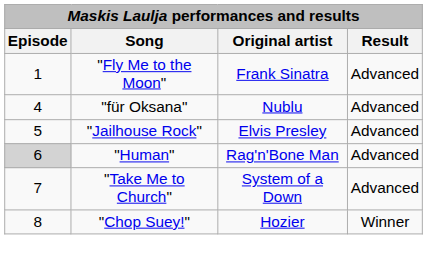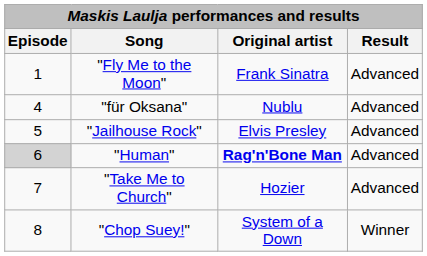 <table class="wikitable collapsible collapsed" style="width:70%; margin:1em auto 1em auto; text-align:center;">
 <tr>
 <th colspan="4" style="background:#BFBFBF;"><em>Maskis Laulja</em> performances and results</th>
 </tr>
 <tr>
 <th scope="col">Episode</th>
 <th scope="col">Song</th>
 <th scope="col">Original artist</th>
 <th scope="col">Result</th>
 </tr>
 <tr>
 <td>1</td>
 <td>"<a href='#'>Fly Me to the Moon</a>"</td>
 <td><a href='#'>Frank Sinatra</a></td>
 <td>Advanced</td>
 </tr>
 <tr>
 <td>4</td>
 <td>"für Oksana"</td>
 <td><a href='#'>Nublu</a></td>
 <td>Advanced</td>
 </tr>
 <tr>
 <td>5</td>
 <td>"<a href='#'>Jailhouse Rock</a>"</td>
 <td><a href='#'>Elvis Presley</a></td>
 <td>Advanced</td>
 </tr>
 <tr>
 <td style="background: lightgrey;">6</td>
 <td>"<a href='#'>Human</a>"</td>
-<td><a href='#'>Rag'n'Bone Man</a></td>
+<td><strong><a href='#'>Rag'n'Bone Man</a></strong></td>
 <td>Advanced</td>
 </tr>
 <tr>
 <td>7</td>
 <td>"<a href='#'>Take Me to Church</a>"</td>
-<td><a href='#'>System of a Down</a></td>
+<td><a href='#'>Hozier</a></td>
 <td>Advanced</td>
 </tr>
 <tr>
 <td>8</td>
 <td>"<a href='#'>Chop Suey!</a>"</td>
-<td><a href='#'>Hozier</a></td>
+<td><a href='#'>System of a Down</a></td>
 <td>Winner</td>
 </tr>
 </table>
